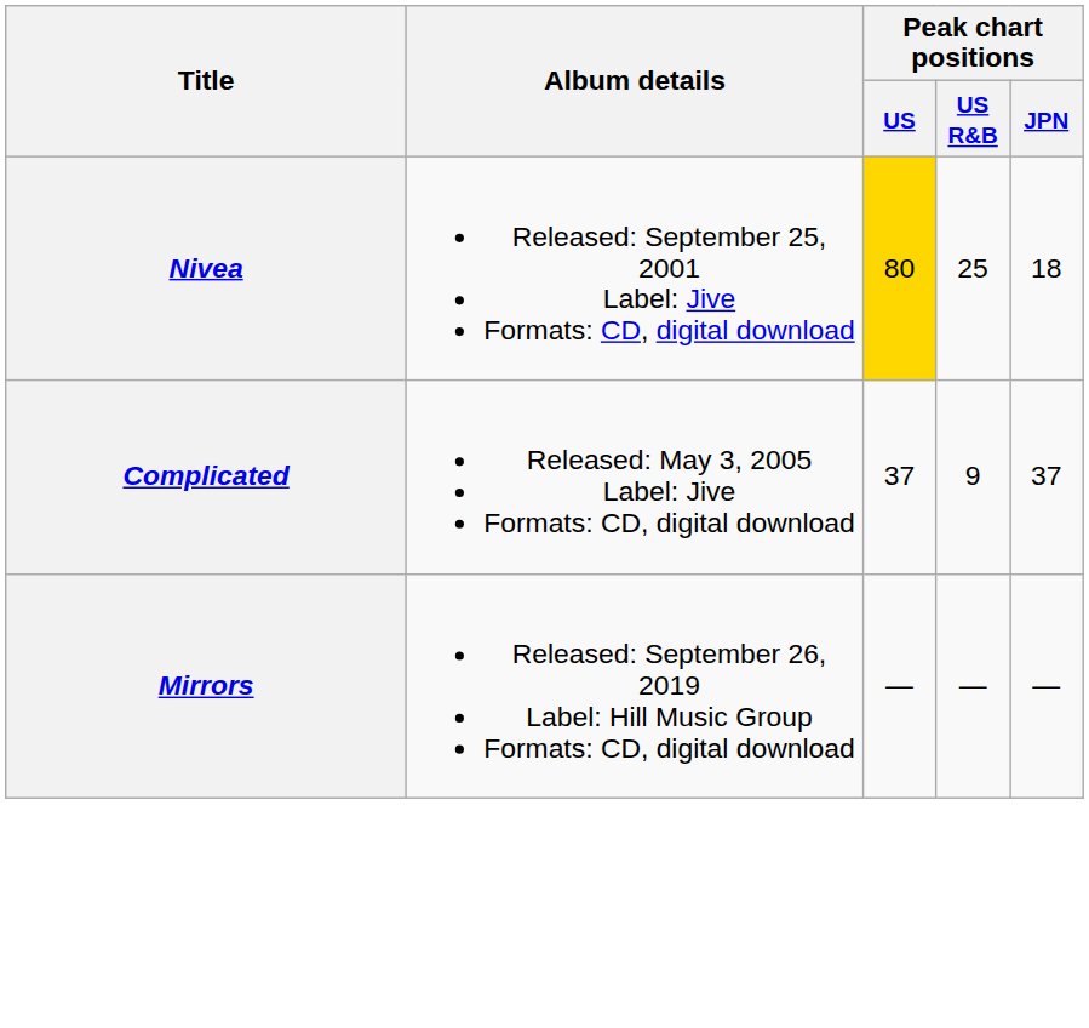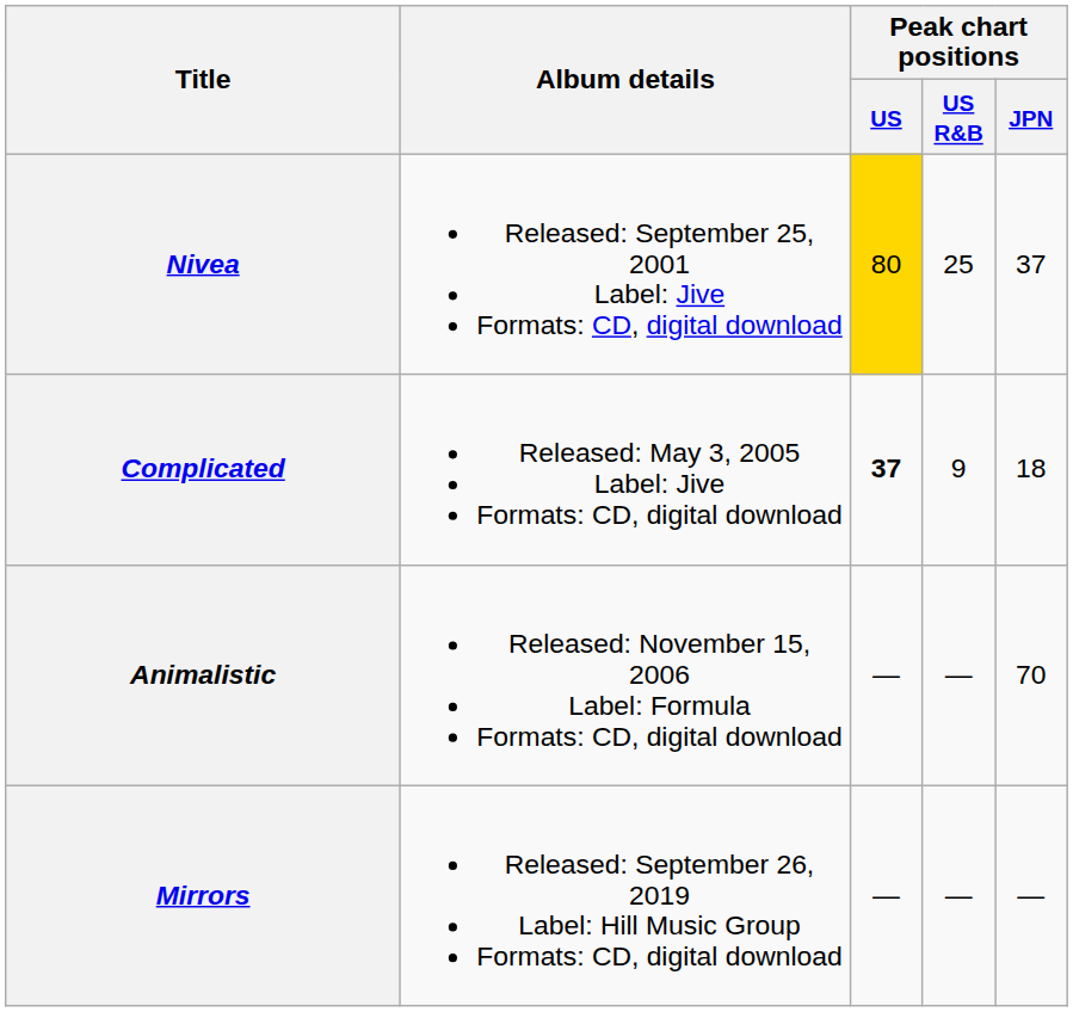 <table class="wikitable plainrowheaders" style="text-align:center;">
 <tr>
 <th scope="col" rowspan="2" style="width:14em;">Title</th>
 <th scope="col" rowspan="2" style="width:16em;">Album details</th>
 <th scope="col" colspan="3">Peak chart positions</th>
 </tr>
 <tr>
 <th style="width:35px;"><small><a href='#'>US</a></small><br></th>
 <th style="width:35px;"><small><a href='#'>US<br>R&B</a></small><br></th>
 <th style="width:35px;"><small><a href='#'>JPN</a></small><br></th>
 </tr>
 <tr>
 <th scope="row"><em><a href='#'>Nivea</a></em></th>
 <td><br><ul><li>Released: September 25, 2001</li><li>Label: <a href='#'>Jive</a></li><li>Formats: <a href='#'>CD</a>, <a href='#'>digital download</a></li></ul></td>
 <td style="background: gold; text-align:center;">80</td>
 <td style="text-align:center;">25</td>
-<td style="text-align:center;">18</td>
+<td style="text-align:center;">37</td>
 </tr>
 <tr>
 <th scope="row"><em><a href='#'>Complicated</a></em></th>
 <td><br><ul><li>Released: May 3, 2005</li><li>Label: Jive</li><li>Formats: CD, digital download</li></ul></td>
-<td style="text-align:center;">37</td>
+<td style="text-align:center;"><strong>37</strong></td>
 <td style="text-align:center;">9</td>
-<td style="text-align:center;">37</td>
+<td style="text-align:center;">18</td>
+</tr>
+<tr>
+<th scope="row"><em>Animalistic</em></th>
+<td><br><ul><li>Released: November 15, 2006</li><li>Label: Formula</li><li>Formats: CD, digital download</li></ul></td>
+<td style="text-align:center;">—</td>
+<td style="text-align:center;">—</td>
+<td style="text-align:center;">70</td>
 </tr>
 <tr>
 <th scope="row"><em><a href='#'>Mirrors</a></em></th>
 <td><br><ul><li>Released: September 26, 2019</li><li>Label: Hill Music Group</li><li>Formats: CD, digital download</li></ul></td>
 <td style="text-align:center;">—</td>
 <td style="text-align:center;">—</td>
 <td style="text-align:center;">—</td>
 </tr>
 </table>
